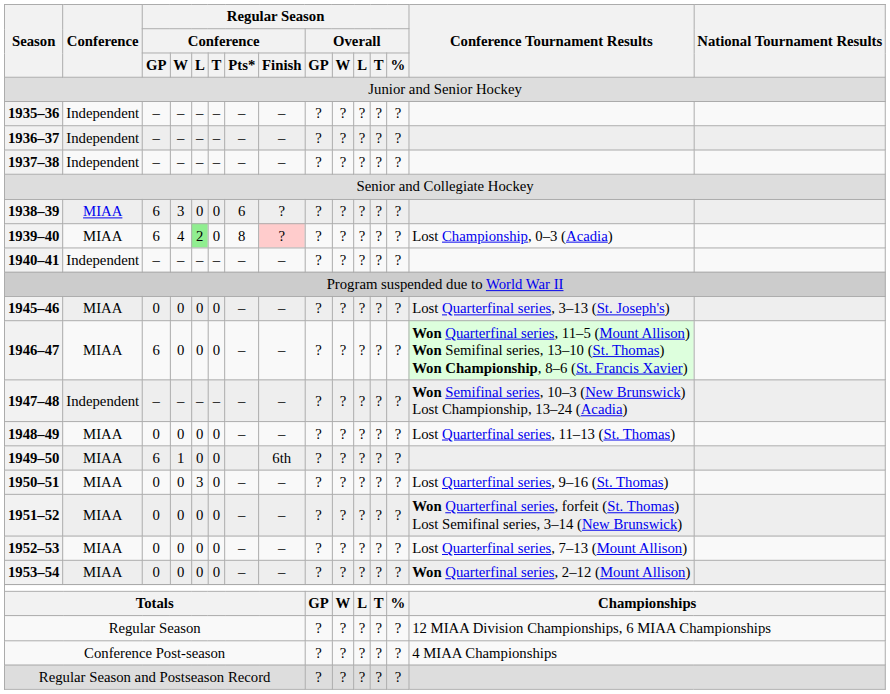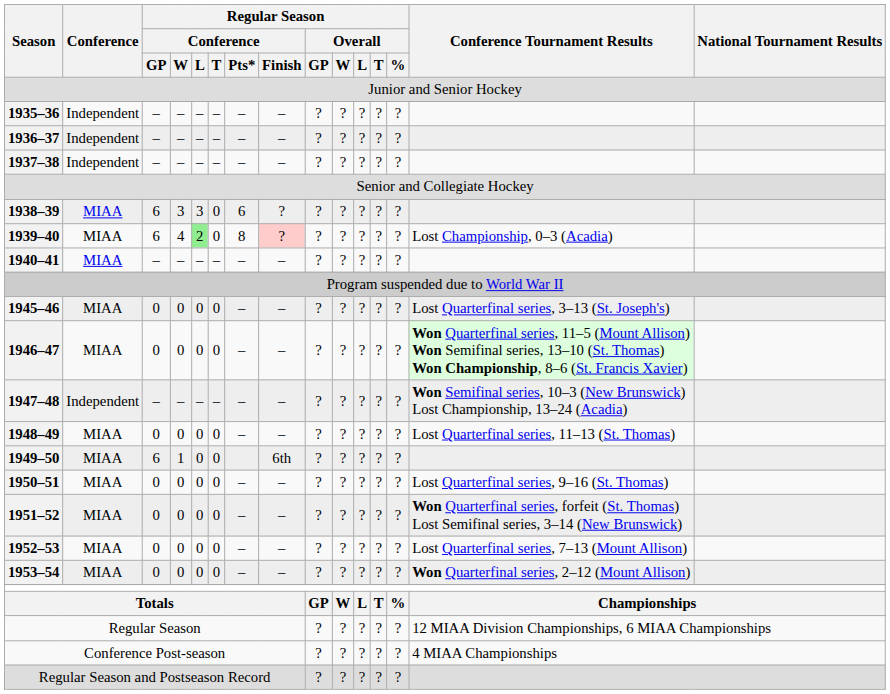 <table class="wikitable" style="text-align: center; font-size: 95%">
 <tr>
 <th rowspan="3">Season</th>
 <th rowspan="3">Conference</th>
 <th colspan="11">Regular Season</th>
 <th rowspan="3">Conference Tournament Results</th>
 <th rowspan="3">National Tournament Results</th>
 </tr>
 <tr>
 <th colspan="6">Conference</th>
 <th colspan="5">Overall</th>
 </tr>
 <tr>
 <th>GP</th>
 <th>W</th>
 <th>L</th>
 <th>T</th>
 <th>Pts*</th>
 <th>Finish</th>
 <th>GP</th>
 <th>W</th>
 <th>L</th>
 <th>T</th>
 <th>%</th>
 </tr>
 <tr>
 <td style="background:#dddddd;" colspan="18">Junior and Senior Hockey</td>
 </tr>
 <tr>
 <th>1935–36</th>
 <td>Independent</td>
 <td>–</td>
 <td>–</td>
 <td>–</td>
 <td>–</td>
 <td>–</td>
 <td>–</td>
 <td>?</td>
 <td>?</td>
 <td>?</td>
 <td>?</td>
 <td>?</td>
 <td align="left"></td>
 <td align="left"></td>
 </tr>
 <tr bgcolor=eeeeee>
 <th>1936–37</th>
 <td>Independent</td>
 <td>–</td>
 <td>–</td>
 <td>–</td>
 <td>–</td>
 <td>–</td>
 <td>–</td>
 <td>?</td>
 <td>?</td>
 <td>?</td>
 <td>?</td>
 <td>?</td>
 <td align="left"></td>
 <td align="left"></td>
 </tr>
 <tr>
 <th>1937–38</th>
 <td>Independent</td>
 <td>–</td>
 <td>–</td>
 <td>–</td>
 <td>–</td>
 <td>–</td>
 <td>–</td>
 <td>?</td>
 <td>?</td>
 <td>?</td>
 <td>?</td>
 <td>?</td>
 <td align="left"></td>
 <td align="left"></td>
 </tr>
 <tr>
 <td style="background:#dddddd;" colspan="18">Senior and Collegiate Hockey</td>
 </tr>
 <tr bgcolor=eeeeee>
 <th>1938–39</th>
 <td><a href='#'>MIAA</a></td>
 <td>6</td>
 <td>3</td>
-<td>0</td>
+<td>3</td>
 <td>0</td>
 <td>6</td>
 <td>?</td>
 <td>?</td>
 <td>?</td>
 <td>?</td>
 <td>?</td>
 <td>?</td>
 <td align="left"></td>
 <td align="left"></td>
 </tr>
 <tr>
 <th>1939–40</th>
 <td>MIAA</td>
 <td>6</td>
 <td>4</td>
 <td style="background: lightgreen;">2</td>
 <td>0</td>
 <td>8</td>
 <td style="background: #FFCCCC;">?</td>
 <td>?</td>
 <td>?</td>
 <td>?</td>
 <td>?</td>
 <td>?</td>
 <td align="left">Lost <a href='#'>Championship</a>, 0–3 (<a href='#'>Acadia</a>)</td>
 <td align="left"></td>
 </tr>
 <tr>
 <th>1940–41</th>
-<td>Independent</td>
+<td><a href='#'>MIAA</a></td>
 <td>–</td>
 <td>–</td>
 <td>–</td>
 <td>–</td>
 <td>–</td>
 <td>–</td>
 <td>?</td>
 <td>?</td>
 <td>?</td>
 <td>?</td>
 <td>?</td>
 <td align="left"></td>
 <td align="left"></td>
 </tr>
 <tr>
 <td style="background:#cccccc;" colspan="18">Program suspended due to <a href='#'>World War II</a></td>
 </tr>
 <tr bgcolor=eeeeee>
 <th>1945–46</th>
 <td>MIAA</td>
 <td>0</td>
 <td>0</td>
 <td>0</td>
 <td>0</td>
 <td>–</td>
 <td>–</td>
 <td>?</td>
 <td>?</td>
 <td>?</td>
 <td>?</td>
 <td>?</td>
 <td align="left">Lost <a href='#'>Quarterfinal series</a>, 3–13 (<a href='#'>St. Joseph's</a>)</td>
 <td align="left"></td>
 </tr>
 <tr>
 <th>1946–47</th>
 <td>MIAA</td>
-<td>6</td>
+<td>0</td>
 <td>0</td>
 <td>0</td>
 <td>0</td>
 <td>–</td>
 <td>–</td>
 <td>?</td>
 <td>?</td>
 <td>?</td>
 <td>?</td>
 <td>?</td>
 <td style="background: #ddffdd;"align="left"><strong>Won</strong> <a href='#'>Quarterfinal series</a>, 11–5 (<a href='#'>Mount Allison</a>)<br><strong>Won</strong> Semifinal series, 13–10 (<a href='#'>St. Thomas</a>)<br><strong>Won Championship</strong>, 8–6 (<a href='#'>St. Francis Xavier</a>)</td>
 <td align="left"></td>
 </tr>
 <tr bgcolor=eeeeee>
 <th>1947–48</th>
 <td>Independent</td>
 <td>–</td>
 <td>–</td>
 <td>–</td>
 <td>–</td>
 <td>–</td>
 <td>–</td>
 <td>?</td>
 <td>?</td>
 <td>?</td>
 <td>?</td>
 <td>?</td>
 <td align="left"><strong>Won</strong> <a href='#'>Semifinal series</a>, 10–3 (<a href='#'>New Brunswick</a>)<br>Lost Championship, 13–24 (<a href='#'>Acadia</a>)</td>
 <td align="left"></td>
 </tr>
 <tr>
 <th>1948–49</th>
 <td>MIAA</td>
 <td>0</td>
 <td>0</td>
 <td>0</td>
 <td>0</td>
 <td>–</td>
 <td>–</td>
 <td>?</td>
 <td>?</td>
 <td>?</td>
 <td>?</td>
 <td>?</td>
 <td align="left">Lost <a href='#'>Quarterfinal series</a>, 11–13 (<a href='#'>St. Thomas</a>)</td>
 <td align="left"></td>
 </tr>
 <tr bgcolor=eeeeee>
 <th>1949–50</th>
 <td>MIAA</td>
 <td>6</td>
 <td>1</td>
 <td>0</td>
 <td>0</td>
 <td></td>
 <td>6th</td>
 <td>?</td>
 <td>?</td>
 <td>?</td>
 <td>?</td>
 <td>?</td>
 <td align="left"></td>
 <td align="left"></td>
 </tr>
 <tr>
 <th>1950–51</th>
 <td>MIAA</td>
 <td>0</td>
 <td>0</td>
-<td>3</td>
+<td>0</td>
 <td>0</td>
 <td>–</td>
 <td>–</td>
 <td>?</td>
 <td>?</td>
 <td>?</td>
 <td>?</td>
 <td>?</td>
 <td align="left">Lost <a href='#'>Quarterfinal series</a>, 9–16 (<a href='#'>St. Thomas</a>)</td>
 <td align="left"></td>
 </tr>
 <tr bgcolor=eeeeee>
 <th>1951–52</th>
 <td>MIAA</td>
 <td>0</td>
 <td>0</td>
 <td>0</td>
 <td>0</td>
 <td>–</td>
 <td>–</td>
 <td>?</td>
 <td>?</td>
 <td>?</td>
 <td>?</td>
 <td>?</td>
 <td align="left"><strong>Won</strong> <a href='#'>Quarterfinal series</a>, forfeit (<a href='#'>St. Thomas</a>)<br>Lost Semifinal series, 3–14 (<a href='#'>New Brunswick</a>)</td>
 <td align="left"></td>
 </tr>
 <tr>
 <th>1952–53</th>
 <td>MIAA</td>
 <td>0</td>
 <td>0</td>
 <td>0</td>
 <td>0</td>
 <td>–</td>
 <td>–</td>
 <td>?</td>
 <td>?</td>
 <td>?</td>
 <td>?</td>
 <td>?</td>
 <td align="left">Lost <a href='#'>Quarterfinal series</a>, 7–13 (<a href='#'>Mount Allison</a>)</td>
 <td align="left"></td>
 </tr>
 <tr bgcolor=eeeeee>
 <th>1953–54</th>
 <td>MIAA</td>
 <td>0</td>
 <td>0</td>
 <td>0</td>
 <td>0</td>
 <td>–</td>
 <td>–</td>
 <td>?</td>
 <td>?</td>
 <td>?</td>
 <td>?</td>
 <td>?</td>
 <td align="left"><strong>Won</strong> <a href='#'>Quarterfinal series</a>, 2–12 (<a href='#'>Mount Allison</a>)</td>
 <td align="left"></td>
 </tr>
 <tr>
 </tr>
 <tr ->
 </tr>
 <tr>
 <td colspan="15" style="background:#fff;"></td>
 </tr>
 <tr>
 <th colspan="8">Totals</th>
 <th>GP</th>
 <th>W</th>
 <th>L</th>
 <th>T</th>
 <th>%</th>
 <th colspan="2">Championships</th>
 </tr>
 <tr>
 <td colspan="8">Regular Season</td>
 <td>?</td>
 <td>?</td>
 <td>?</td>
 <td>?</td>
 <td>?</td>
 <td colspan="2" align="left">12 MIAA Division Championships, 6 MIAA Championships</td>
 </tr>
 <tr>
 <td colspan="8">Conference Post-season</td>
 <td>?</td>
 <td>?</td>
 <td>?</td>
 <td>?</td>
 <td>?</td>
 <td colspan="2" align="left">4 MIAA Championships</td>
 </tr>
 <tr bgcolor=dddddd>
 <td colspan="8">Regular Season and Postseason Record</td>
 <td>?</td>
 <td>?</td>
 <td>?</td>
 <td>?</td>
 <td>?</td>
 <td colspan="2" align="left"></td>
 </tr>
 </table>
